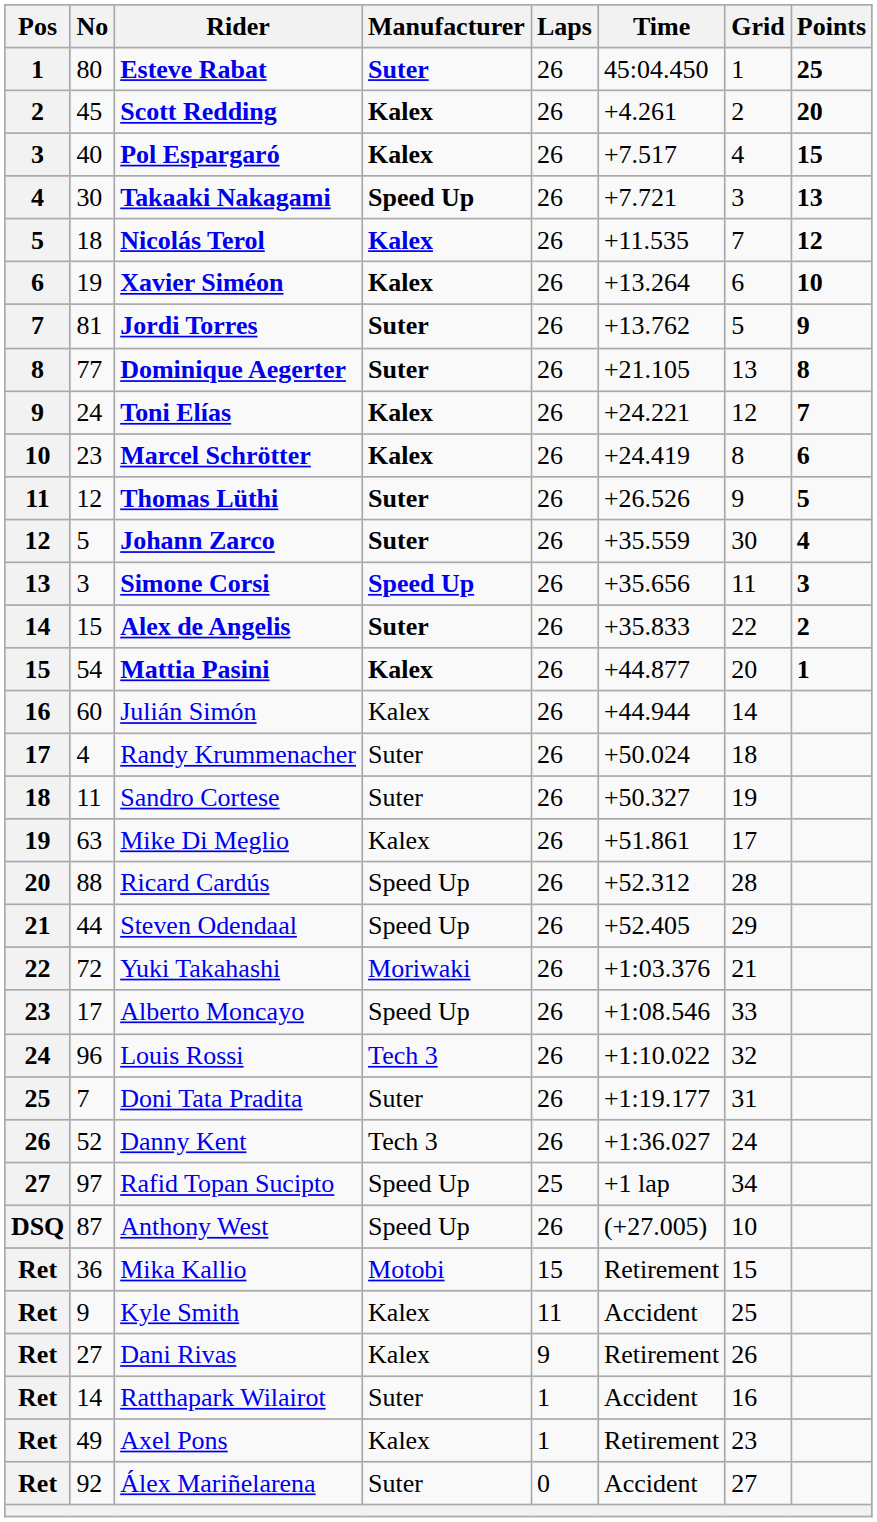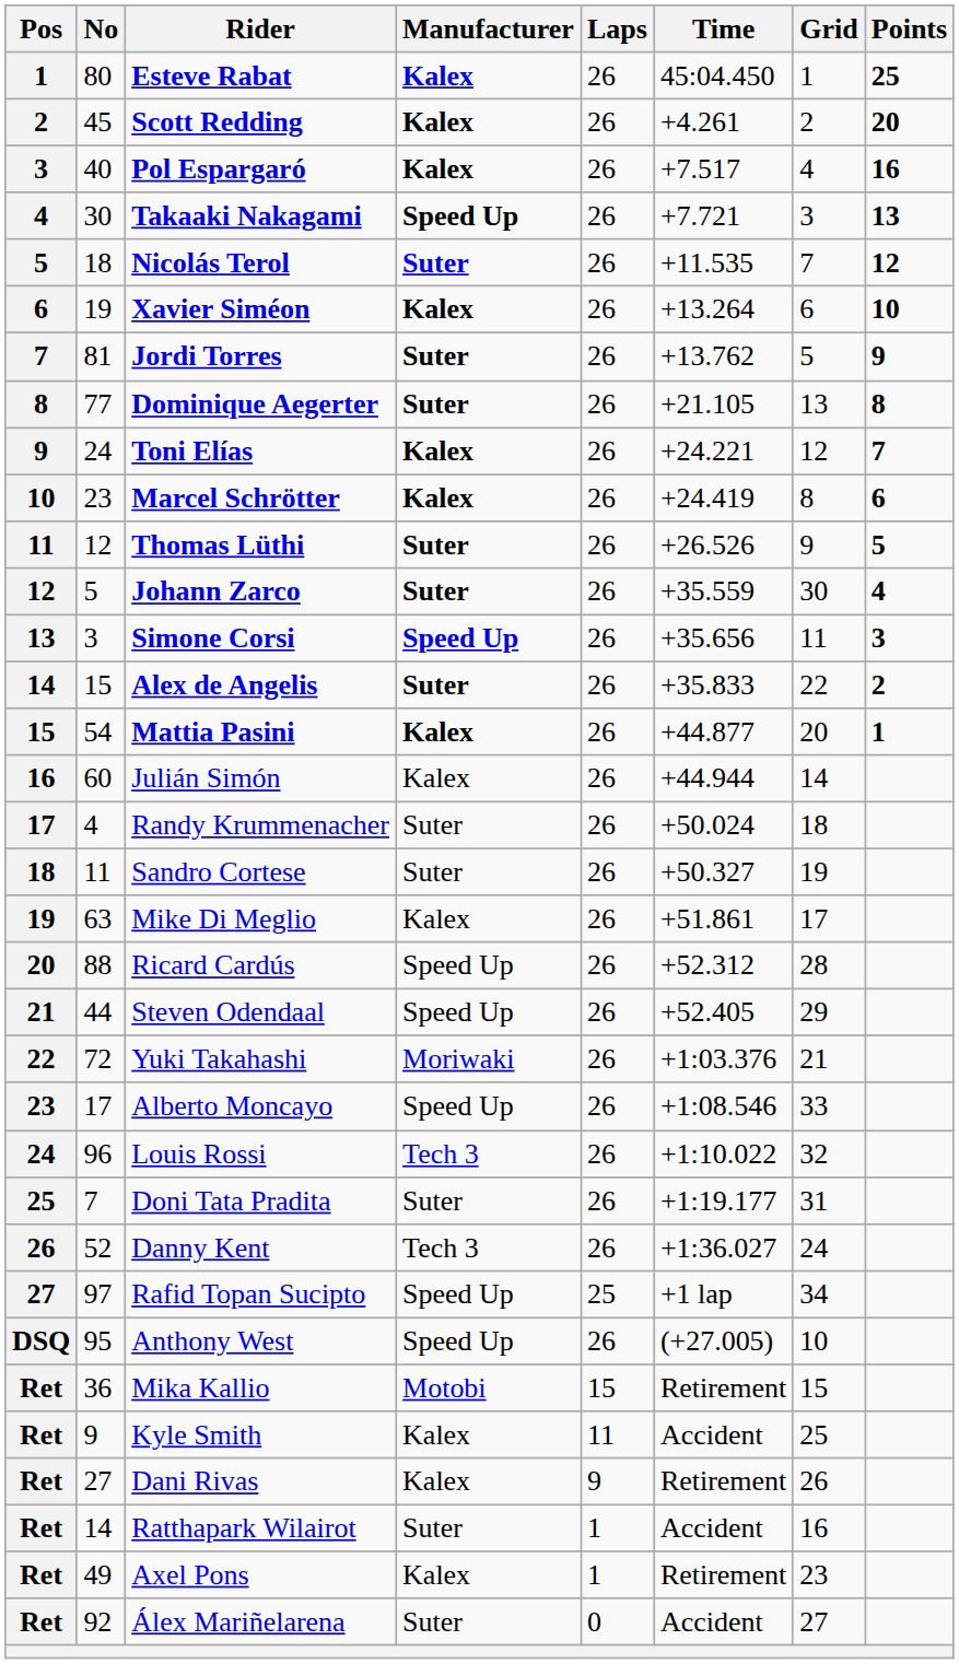 <table class="wikitable" style="font-size: 95%;">
 <tr>
 <th>Pos</th>
 <th>No</th>
 <th>Rider</th>
 <th>Manufacturer</th>
 <th>Laps</th>
 <th>Time</th>
 <th>Grid</th>
 <th>Points</th>
 </tr>
 <tr>
 <th>1</th>
 <td>80</td>
 <td> <strong><a href='#'>Esteve Rabat</a></strong></td>
-<td><strong><a href='#'>Suter</a></strong></td>
+<td><strong><a href='#'>Kalex</a></strong></td>
 <td>26</td>
 <td>45:04.450</td>
 <td>1</td>
 <td><strong>25</strong></td>
 </tr>
 <tr>
 <th>2</th>
 <td>45</td>
 <td> <strong><a href='#'>Scott Redding</a></strong></td>
 <td><strong>Kalex</strong></td>
 <td>26</td>
 <td>+4.261</td>
 <td>2</td>
 <td><strong>20</strong></td>
 </tr>
 <tr>
 <th>3</th>
 <td>40</td>
 <td> <strong><a href='#'>Pol Espargaró</a></strong></td>
 <td><strong>Kalex</strong></td>
 <td>26</td>
 <td>+7.517</td>
 <td>4</td>
-<td><strong>15</strong></td>
+<td><strong>16</strong></td>
 </tr>
 <tr>
 <th>4</th>
 <td>30</td>
 <td> <strong><a href='#'>Takaaki Nakagami</a></strong></td>
 <td><strong>Speed Up</strong></td>
 <td>26</td>
 <td>+7.721</td>
 <td>3</td>
 <td><strong>13</strong></td>
 </tr>
 <tr>
 <th>5</th>
 <td>18</td>
 <td> <strong><a href='#'>Nicolás Terol</a></strong></td>
-<td><strong><a href='#'>Kalex</a></strong></td>
+<td><strong><a href='#'>Suter</a></strong></td>
 <td>26</td>
 <td>+11.535</td>
 <td>7</td>
 <td><strong>12</strong></td>
 </tr>
 <tr>
 <th>6</th>
 <td>19</td>
 <td> <strong><a href='#'>Xavier Siméon</a></strong></td>
 <td><strong>Kalex</strong></td>
 <td>26</td>
 <td>+13.264</td>
 <td>6</td>
 <td><strong>10</strong></td>
 </tr>
 <tr>
 <th>7</th>
 <td>81</td>
 <td> <strong><a href='#'>Jordi Torres</a></strong></td>
 <td><strong>Suter</strong></td>
 <td>26</td>
 <td>+13.762</td>
 <td>5</td>
 <td><strong>9</strong></td>
 </tr>
 <tr>
 <th>8</th>
 <td>77</td>
 <td> <strong><a href='#'>Dominique Aegerter</a></strong></td>
 <td><strong>Suter</strong></td>
 <td>26</td>
 <td>+21.105</td>
 <td>13</td>
 <td><strong>8</strong></td>
 </tr>
 <tr>
 <th>9</th>
 <td>24</td>
 <td> <strong><a href='#'>Toni Elías</a></strong></td>
 <td><strong>Kalex</strong></td>
 <td>26</td>
 <td>+24.221</td>
 <td>12</td>
 <td><strong>7</strong></td>
 </tr>
 <tr>
 <th>10</th>
 <td>23</td>
 <td> <strong><a href='#'>Marcel Schrötter</a></strong></td>
 <td><strong>Kalex</strong></td>
 <td>26</td>
 <td>+24.419</td>
 <td>8</td>
 <td><strong>6</strong></td>
 </tr>
 <tr>
 <th>11</th>
 <td>12</td>
 <td> <strong><a href='#'>Thomas Lüthi</a></strong></td>
 <td><strong>Suter</strong></td>
 <td>26</td>
 <td>+26.526</td>
 <td>9</td>
 <td><strong>5</strong></td>
 </tr>
 <tr>
 <th>12</th>
 <td>5</td>
 <td> <strong><a href='#'>Johann Zarco</a></strong></td>
 <td><strong>Suter</strong></td>
 <td>26</td>
 <td>+35.559</td>
 <td>30</td>
 <td><strong>4</strong></td>
 </tr>
 <tr>
 <th>13</th>
 <td>3</td>
 <td> <strong><a href='#'>Simone Corsi</a></strong></td>
 <td><strong><a href='#'>Speed Up</a></strong></td>
 <td>26</td>
 <td>+35.656</td>
 <td>11</td>
 <td><strong>3</strong></td>
 </tr>
 <tr>
 <th>14</th>
 <td>15</td>
 <td> <strong><a href='#'>Alex de Angelis</a></strong></td>
 <td><strong>Suter</strong></td>
 <td>26</td>
 <td>+35.833</td>
 <td>22</td>
 <td><strong>2</strong></td>
 </tr>
 <tr>
 <th>15</th>
 <td>54</td>
 <td> <strong><a href='#'>Mattia Pasini</a></strong></td>
 <td><strong>Kalex</strong></td>
 <td>26</td>
 <td>+44.877</td>
 <td>20</td>
 <td><strong>1</strong></td>
 </tr>
 <tr>
 <th>16</th>
 <td>60</td>
 <td> <a href='#'>Julián Simón</a></td>
 <td>Kalex</td>
 <td>26</td>
 <td>+44.944</td>
 <td>14</td>
 <td></td>
 </tr>
 <tr>
 <th>17</th>
 <td>4</td>
 <td> <a href='#'>Randy Krummenacher</a></td>
 <td>Suter</td>
 <td>26</td>
 <td>+50.024</td>
 <td>18</td>
 <td></td>
 </tr>
 <tr>
 <th>18</th>
 <td>11</td>
 <td> <a href='#'>Sandro Cortese</a></td>
 <td>Suter</td>
 <td>26</td>
 <td>+50.327</td>
 <td>19</td>
 <td></td>
 </tr>
 <tr>
 <th>19</th>
 <td>63</td>
 <td> <a href='#'>Mike Di Meglio</a></td>
 <td>Kalex</td>
 <td>26</td>
 <td>+51.861</td>
 <td>17</td>
 <td></td>
 </tr>
 <tr>
 <th>20</th>
 <td>88</td>
 <td> <a href='#'>Ricard Cardús</a></td>
 <td>Speed Up</td>
 <td>26</td>
 <td>+52.312</td>
 <td>28</td>
 <td></td>
 </tr>
 <tr>
 <th>21</th>
 <td>44</td>
 <td> <a href='#'>Steven Odendaal</a></td>
 <td>Speed Up</td>
 <td>26</td>
 <td>+52.405</td>
 <td>29</td>
 <td></td>
 </tr>
 <tr>
 <th>22</th>
 <td>72</td>
 <td> <a href='#'>Yuki Takahashi</a></td>
 <td><a href='#'>Moriwaki</a></td>
 <td>26</td>
 <td>+1:03.376</td>
 <td>21</td>
 <td></td>
 </tr>
 <tr>
 <th>23</th>
 <td>17</td>
 <td> <a href='#'>Alberto Moncayo</a></td>
 <td>Speed Up</td>
 <td>26</td>
 <td>+1:08.546</td>
 <td>33</td>
 <td></td>
 </tr>
 <tr>
 <th>24</th>
 <td>96</td>
 <td> <a href='#'>Louis Rossi</a></td>
 <td><a href='#'>Tech 3</a></td>
 <td>26</td>
 <td>+1:10.022</td>
 <td>32</td>
 <td></td>
 </tr>
 <tr>
 <th>25</th>
 <td>7</td>
 <td> <a href='#'>Doni Tata Pradita</a></td>
 <td>Suter</td>
 <td>26</td>
 <td>+1:19.177</td>
 <td>31</td>
 <td></td>
 </tr>
 <tr>
 <th>26</th>
 <td>52</td>
 <td> <a href='#'>Danny Kent</a></td>
 <td>Tech 3</td>
 <td>26</td>
 <td>+1:36.027</td>
 <td>24</td>
 <td></td>
 </tr>
 <tr>
 <th>27</th>
 <td>97</td>
 <td> <a href='#'>Rafid Topan Sucipto</a></td>
 <td>Speed Up</td>
 <td>25</td>
 <td>+1 lap</td>
 <td>34</td>
 <td></td>
 </tr>
 <tr>
 <th>DSQ</th>
-<td>87</td>
+<td>95</td>
 <td> <a href='#'>Anthony West</a></td>
 <td>Speed Up</td>
 <td>26</td>
 <td>(+27.005)</td>
 <td>10</td>
 <td></td>
 </tr>
 <tr>
 <th>Ret</th>
 <td>36</td>
 <td> <a href='#'>Mika Kallio</a></td>
 <td><a href='#'>Motobi</a></td>
 <td>15</td>
 <td>Retirement</td>
 <td>15</td>
 <td></td>
 </tr>
 <tr>
 <th>Ret</th>
 <td>9</td>
 <td> <a href='#'>Kyle Smith</a></td>
 <td>Kalex</td>
 <td>11</td>
 <td>Accident</td>
 <td>25</td>
 <td></td>
 </tr>
 <tr>
 <th>Ret</th>
 <td>27</td>
 <td> <a href='#'>Dani Rivas</a></td>
 <td>Kalex</td>
 <td>9</td>
 <td>Retirement</td>
 <td>26</td>
 <td></td>
 </tr>
 <tr>
 <th>Ret</th>
 <td>14</td>
 <td> <a href='#'>Ratthapark Wilairot</a></td>
 <td>Suter</td>
 <td>1</td>
 <td>Accident</td>
 <td>16</td>
 <td></td>
 </tr>
 <tr>
 <th>Ret</th>
 <td>49</td>
 <td> <a href='#'>Axel Pons</a></td>
 <td>Kalex</td>
 <td>1</td>
 <td>Retirement</td>
 <td>23</td>
 <td></td>
 </tr>
 <tr>
 <th>Ret</th>
 <td>92</td>
 <td> <a href='#'>Álex Mariñelarena</a></td>
 <td>Suter</td>
 <td>0</td>
 <td>Accident</td>
 <td>27</td>
 <td></td>
 </tr>
 <tr>
 <th colspan=8></th>
 </tr>
 </table>
